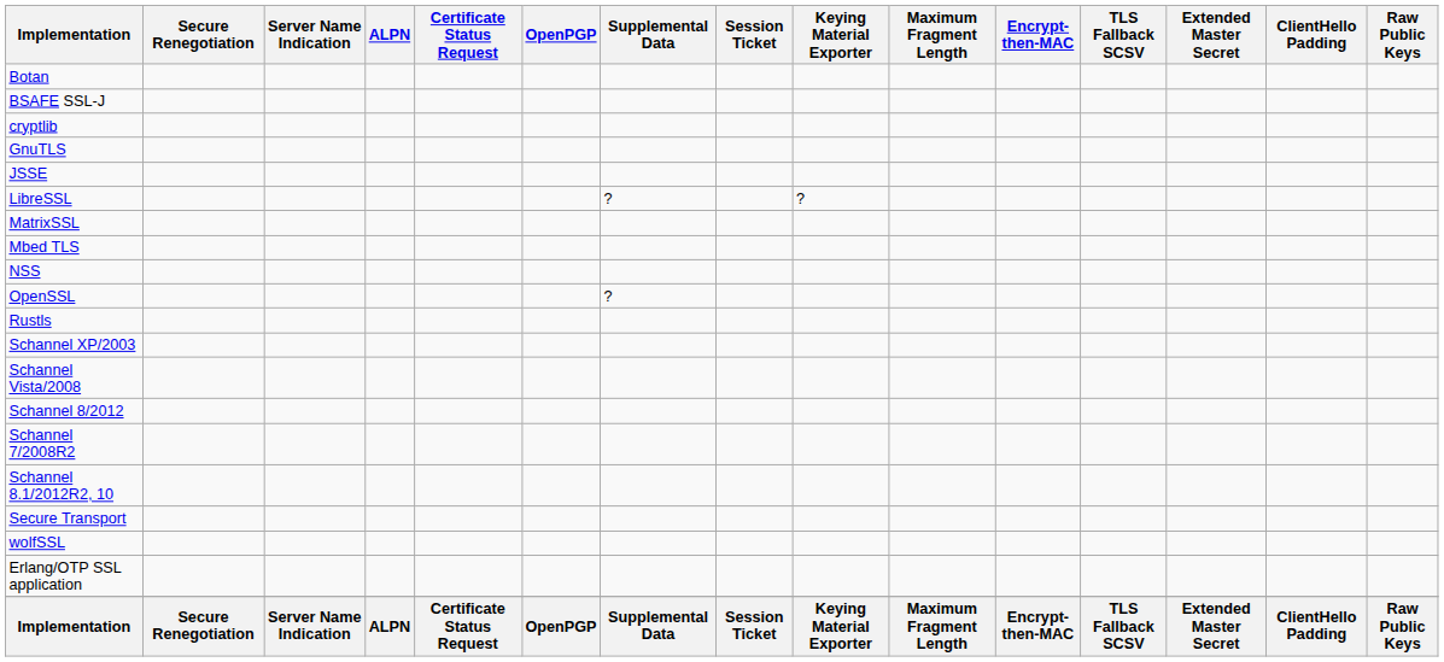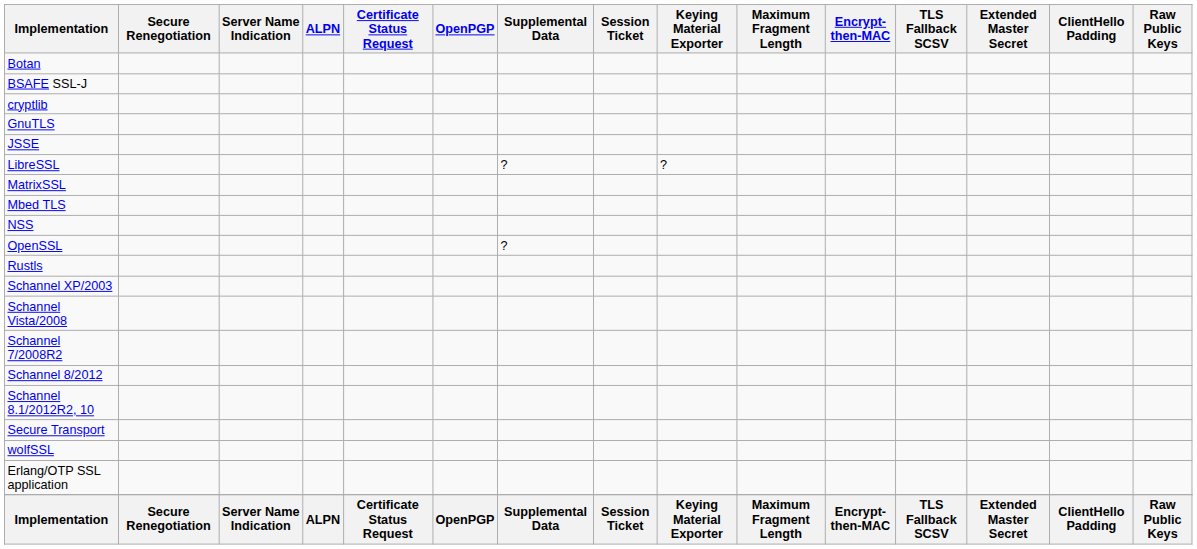 <table class="wikitable sortable sort-under" style="text-align: left; font-size: smaller">
 <tr>
 <th>Implementation</th>
 <th>Secure Renegotiation<br></th>
 <th>Server Name Indication<br></th>
 <th><a href='#'>ALPN</a><br></th>
 <th><a href='#'>Certificate Status Request</a><br></th>
 <th><a href='#'>OpenPGP</a><br></th>
 <th>Supplemental Data<br></th>
 <th>Session Ticket<br></th>
 <th>Keying Material Exporter<br></th>
 <th>Maximum Fragment Length<br></th>
 <th><a href='#'>Encrypt-then-MAC</a><br></th>
 <th>TLS Fallback SCSV<br></th>
 <th>Extended Master Secret<br></th>
 <th>ClientHello Padding<br></th>
 <th>Raw Public Keys<br></th>
 </tr>
 <tr>
 <td><a href='#'>Botan</a></td>
 <td></td>
 <td></td>
 <td></td>
 <td></td>
 <td></td>
 <td></td>
 <td></td>
 <td></td>
 <td></td>
 <td></td>
 <td></td>
 <td></td>
 <td></td>
 <td></td>
 </tr>
 <tr>
 <td><a href='#'>BSAFE</a> SSL-J</td>
 <td></td>
 <td></td>
 <td></td>
 <td></td>
 <td></td>
 <td></td>
 <td></td>
 <td></td>
 <td></td>
 <td></td>
 <td></td>
 <td></td>
 <td></td>
 <td></td>
 </tr>
 <tr>
 <td><a href='#'>cryptlib</a></td>
 <td></td>
 <td></td>
 <td></td>
 <td></td>
 <td></td>
 <td></td>
 <td></td>
 <td></td>
 <td></td>
 <td></td>
 <td></td>
 <td></td>
 <td></td>
 <td></td>
 </tr>
 <tr>
 <td><a href='#'>GnuTLS</a></td>
 <td></td>
 <td></td>
 <td></td>
 <td></td>
 <td></td>
 <td></td>
 <td></td>
 <td></td>
 <td></td>
 <td></td>
 <td></td>
 <td></td>
 <td></td>
 <td></td>
 </tr>
 <tr>
 <td><a href='#'>JSSE</a></td>
 <td></td>
 <td></td>
 <td></td>
 <td></td>
 <td></td>
 <td></td>
 <td></td>
 <td></td>
 <td></td>
 <td></td>
 <td></td>
 <td></td>
 <td></td>
 <td></td>
 </tr>
 <tr>
 <td><a href='#'>LibreSSL</a></td>
 <td></td>
 <td></td>
 <td></td>
 <td></td>
 <td></td>
 <td>?</td>
 <td></td>
 <td>?</td>
 <td></td>
 <td></td>
 <td></td>
 <td></td>
 <td></td>
 <td></td>
 </tr>
 <tr>
 <td><a href='#'>MatrixSSL</a></td>
 <td></td>
 <td></td>
 <td></td>
 <td></td>
 <td></td>
 <td></td>
 <td></td>
 <td></td>
 <td></td>
 <td></td>
 <td></td>
 <td></td>
 <td></td>
 <td></td>
 </tr>
 <tr>
 <td><a href='#'>Mbed TLS</a></td>
 <td></td>
 <td></td>
 <td></td>
 <td></td>
 <td></td>
 <td></td>
 <td></td>
 <td></td>
 <td></td>
 <td></td>
 <td></td>
 <td></td>
 <td></td>
 <td></td>
 </tr>
 <tr>
 <td><a href='#'>NSS</a></td>
 <td></td>
 <td></td>
 <td></td>
 <td></td>
 <td></td>
 <td></td>
 <td></td>
 <td></td>
 <td></td>
 <td></td>
 <td></td>
 <td></td>
 <td></td>
 <td></td>
 </tr>
 <tr>
 <td><a href='#'>OpenSSL</a></td>
 <td></td>
 <td></td>
 <td></td>
 <td></td>
 <td></td>
 <td>?</td>
 <td></td>
 <td></td>
 <td></td>
 <td></td>
 <td></td>
 <td></td>
 <td></td>
 <td></td>
 </tr>
 <tr>
 <td><a href='#'>Rustls</a></td>
 <td></td>
 <td></td>
 <td></td>
 <td></td>
 <td></td>
 <td></td>
 <td></td>
 <td></td>
 <td></td>
 <td></td>
 <td> </td>
 <td></td>
 <td></td>
 <td></td>
 </tr>
 <tr>
 <td><a href='#'>Schannel XP/2003</a></td>
 <td></td>
 <td></td>
 <td></td>
 <td></td>
 <td></td>
 <td></td>
 <td></td>
 <td></td>
 <td></td>
 <td></td>
 <td></td>
 <td></td>
 <td></td>
 <td></td>
 </tr>
 <tr>
 <td><a href='#'>Schannel Vista/2008</a></td>
 <td></td>
 <td></td>
 <td></td>
 <td></td>
 <td></td>
 <td></td>
 <td></td>
 <td></td>
 <td></td>
 <td></td>
 <td></td>
 <td></td>
 <td></td>
 <td></td>
 </tr>
 <tr>
-<td><a href='#'>Schannel 8/2012</a></td>
+<td><a href='#'>Schannel 7/2008R2</a></td>
 <td></td>
 <td></td>
 <td></td>
 <td></td>
 <td></td>
 <td></td>
 <td></td>
 <td></td>
 <td></td>
 <td></td>
 <td></td>
 <td></td>
 <td></td>
 <td></td>
 </tr>
 <tr>
-<td><a href='#'>Schannel 7/2008R2</a></td>
+<td><a href='#'>Schannel 8/2012</a></td>
 <td></td>
 <td></td>
 <td></td>
 <td></td>
 <td></td>
 <td></td>
 <td></td>
 <td></td>
 <td></td>
 <td></td>
 <td></td>
 <td></td>
 <td></td>
 <td></td>
 </tr>
 <tr>
 <td><a href='#'>Schannel 8.1/2012R2, 10</a></td>
 <td></td>
 <td></td>
 <td></td>
 <td></td>
 <td></td>
 <td></td>
 <td></td>
 <td></td>
 <td></td>
 <td></td>
 <td></td>
 <td></td>
 <td></td>
 <td></td>
 </tr>
 <tr>
 <td><a href='#'>Secure Transport</a></td>
 <td></td>
 <td></td>
 <td></td>
 <td></td>
 <td></td>
 <td></td>
 <td></td>
 <td></td>
 <td></td>
 <td></td>
 <td></td>
 <td></td>
 <td></td>
 <td></td>
 </tr>
 <tr>
 <td><a href='#'>wolfSSL</a></td>
 <td></td>
 <td></td>
 <td></td>
 <td></td>
 <td></td>
 <td></td>
 <td></td>
 <td></td>
 <td></td>
 <td></td>
 <td></td>
 <td></td>
 <td></td>
 <td></td>
 </tr>
 <tr>
 <td>Erlang/OTP SSL application</td>
 <td></td>
 <td></td>
 <td></td>
 <td></td>
 <td></td>
 <td></td>
 <td></td>
 <td></td>
 <td></td>
 <td></td>
 <td></td>
 <td></td>
 <td></td>
 <td></td>
 </tr>
 <tr>
 </tr>
 <tr class="sortbottom">
 <th>Implementation</th>
 <th>Secure Renegotiation</th>
 <th>Server Name Indication</th>
 <th>ALPN</th>
 <th>Certificate Status Request</th>
 <th>OpenPGP</th>
 <th>Supplemental Data</th>
 <th>Session Ticket</th>
 <th>Keying Material Exporter</th>
 <th>Maximum Fragment Length</th>
 <th>Encrypt-then-MAC</th>
 <th>TLS Fallback SCSV</th>
 <th>Extended Master Secret</th>
 <th>ClientHello Padding</th>
 <th>Raw Public Keys</th>
 </tr>
 </table>
